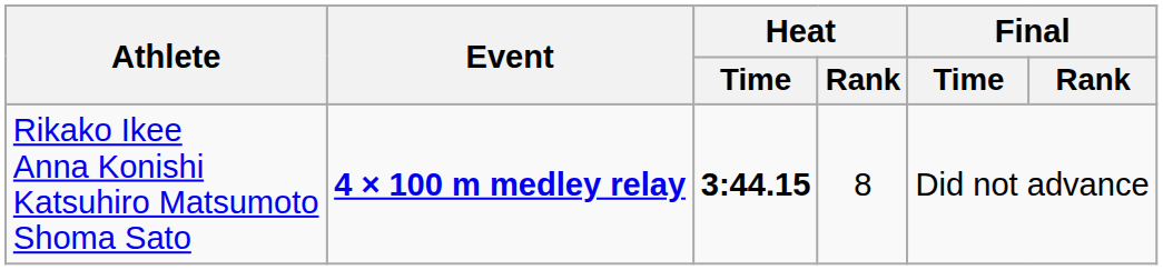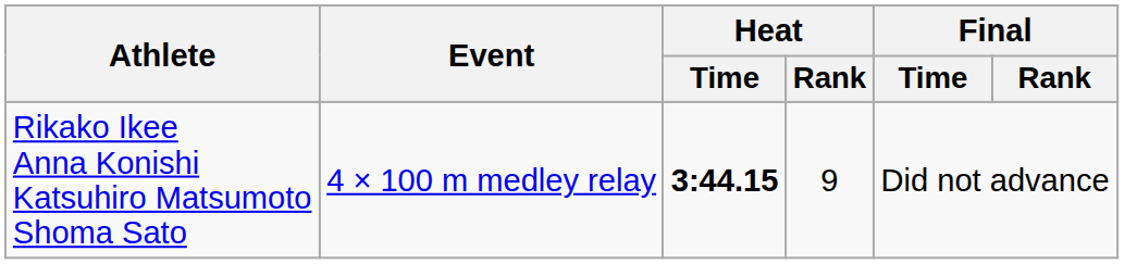 <table class=wikitable style=font-size:90%>
 <tr>
 <th rowspan=2>Athlete</th>
 <th rowspan=2>Event</th>
 <th colspan=2>Heat</th>
 <th colspan=2>Final</th>
 </tr>
 <tr style=font-size:95%>
 <th>Time</th>
 <th>Rank</th>
 <th>Time</th>
 <th>Rank</th>
 </tr>
 <tr align=center>
 <td align=left><a href='#'>Rikako Ikee</a><br><a href='#'>Anna Konishi</a><br><a href='#'>Katsuhiro Matsumoto</a><br><a href='#'>Shoma Sato</a></td>
-<td align=left><strong><a href='#'>4 × 100 m medley relay</a></strong></td>
+<td align=left><a href='#'>4 × 100 m medley relay</a></td>
 <td><strong>3:44.15</strong></td>
-<td>8</td>
+<td>9</td>
 <td colspan="2">Did not advance</td>
 </tr>
 </table>
